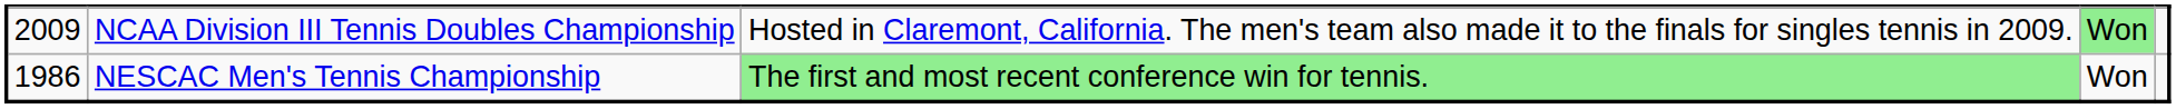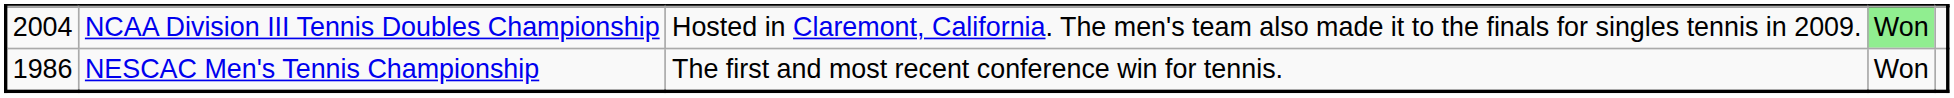 <table class="wikitable sortable" style="margin:0.5em 1em 0.5em 0; border:2px #000000 solid; border-collapse:collapse;" style="text-align:center">
 <tr>
 </tr>
 <tr>
-<td>2009</td>
+<td>2004</td>
 <td><a href='#'>NCAA Division III Tennis Doubles Championship</a></td>
 <td>Hosted in <a href='#'>Claremont, California</a>. The men's team also made it to the finals for singles tennis in 2009.</td>
 <td style="background: lightgreen;">Won</td>
 <td></td>
 </tr>
 <tr>
 <td>1986</td>
 <td><a href='#'>NESCAC Men's Tennis Championship</a></td>
-<td style="background: lightgreen;">The first and most recent conference win for tennis.</td>
+<td>The first and most recent conference win for tennis.</td>
 <td>Won</td>
 <td></td>
 </tr>
 </table>
